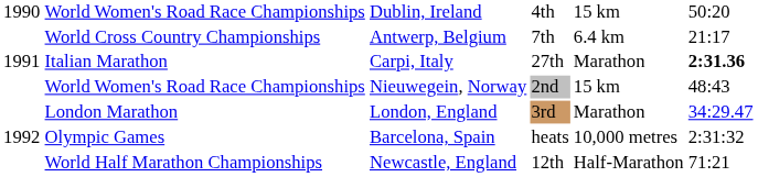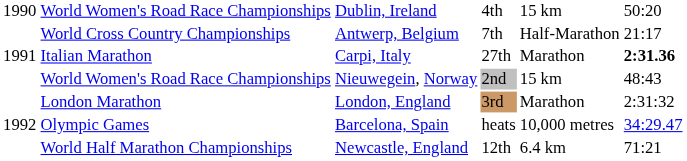 <table>
 <tr>
 <td>1990</td>
 <td><a href='#'>World Women's Road Race Championships</a></td>
 <td><a href='#'>Dublin, Ireland</a></td>
 <td>4th</td>
 <td>15 km</td>
 <td>50:20</td>
 </tr>
 <tr>
 <td rowspan=3>1991</td>
 <td><a href='#'>World Cross Country Championships</a></td>
 <td><a href='#'>Antwerp, Belgium</a></td>
 <td>7th</td>
-<td>6.4 km</td>
+<td>Half-Marathon</td>
 <td>21:17</td>
 </tr>
 <tr>
 <td><a href='#'>Italian Marathon</a></td>
 <td><a href='#'>Carpi, Italy</a></td>
 <td>27th</td>
 <td>Marathon</td>
 <td><strong>2:31.36</strong></td>
 </tr>
 <tr>
 <td><a href='#'>World Women's Road Race Championships</a></td>
 <td><a href='#'>Nieuwegein</a>, <a href='#'>Norway</a></td>
 <td bgcolor="silver">2nd</td>
 <td>15 km</td>
 <td>48:43</td>
 </tr>
 <tr>
 <td rowspan=3>1992</td>
 <td><a href='#'>London Marathon</a></td>
 <td><a href='#'>London, England</a></td>
 <td bgcolor="cc9966">3rd</td>
 <td>Marathon</td>
-<td><a href='#'>34:29.47</a></td>
+<td>2:31:32</td>
 </tr>
 <tr>
 <td><a href='#'>Olympic Games</a></td>
 <td><a href='#'>Barcelona, Spain</a></td>
 <td>heats</td>
 <td>10,000 metres</td>
-<td>2:31:32</td>
+<td><a href='#'>34:29.47</a></td>
 </tr>
 <tr>
 <td><a href='#'>World Half Marathon Championships</a></td>
 <td><a href='#'>Newcastle, England</a></td>
 <td>12th</td>
-<td>Half-Marathon</td>
+<td>6.4 km</td>
 <td>71:21</td>
 </tr>
 </table>
